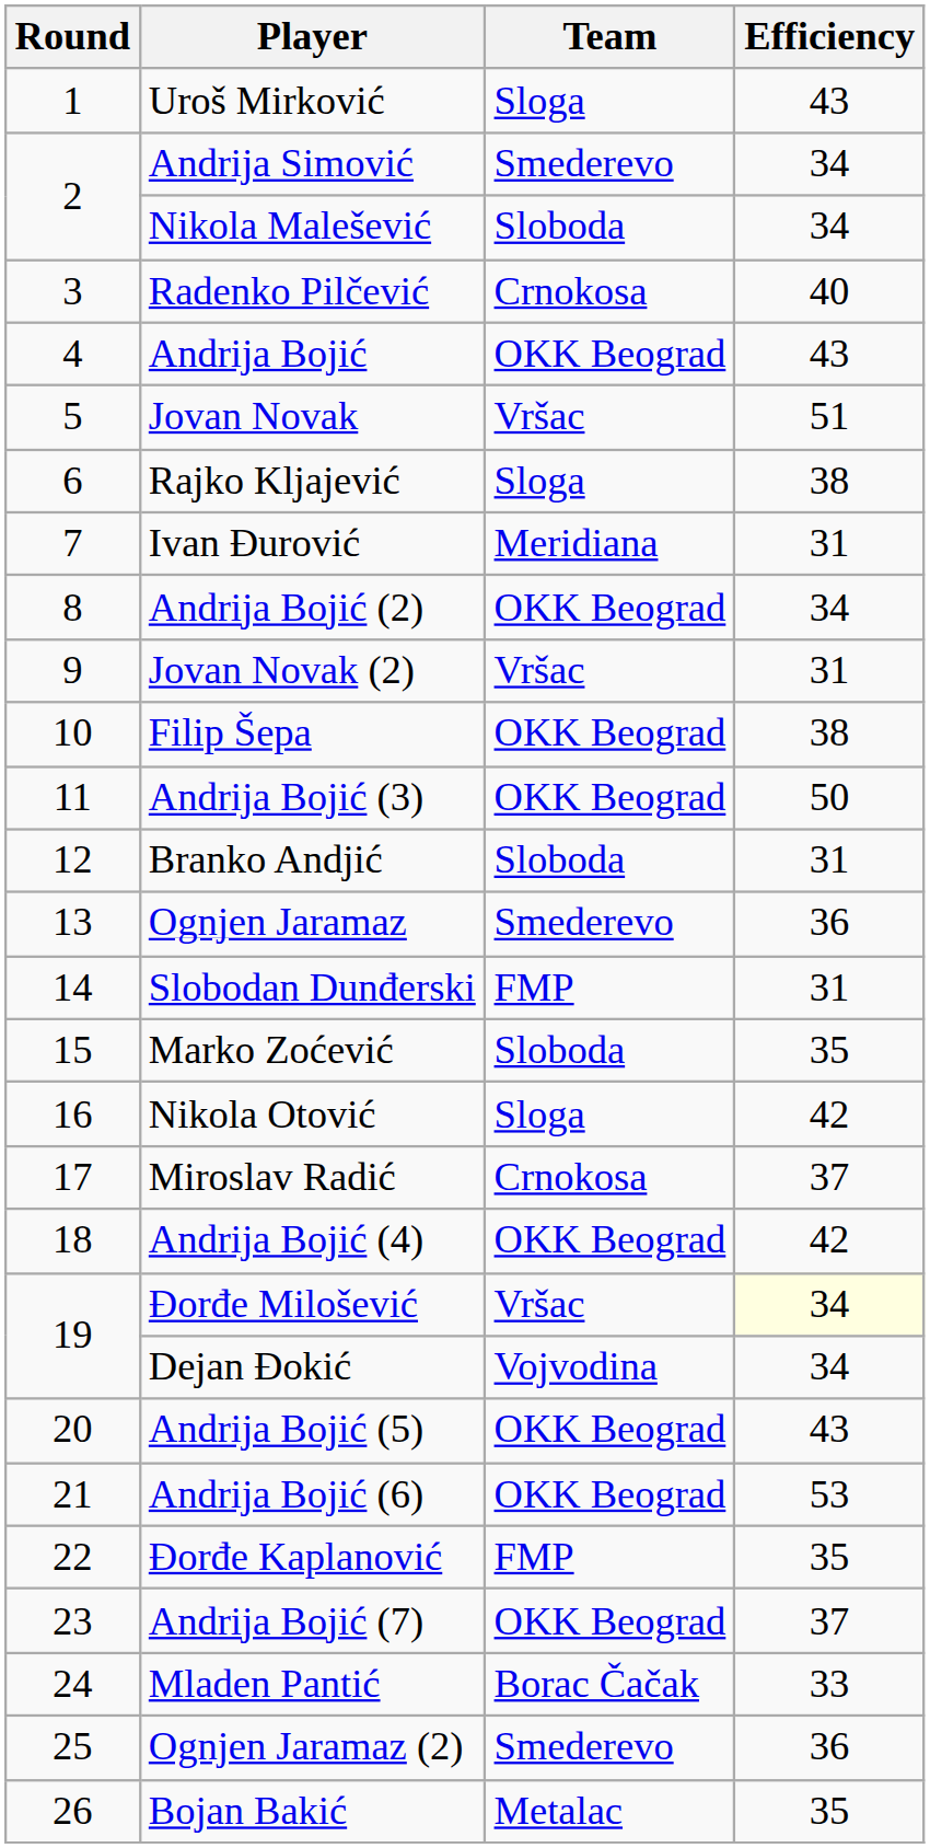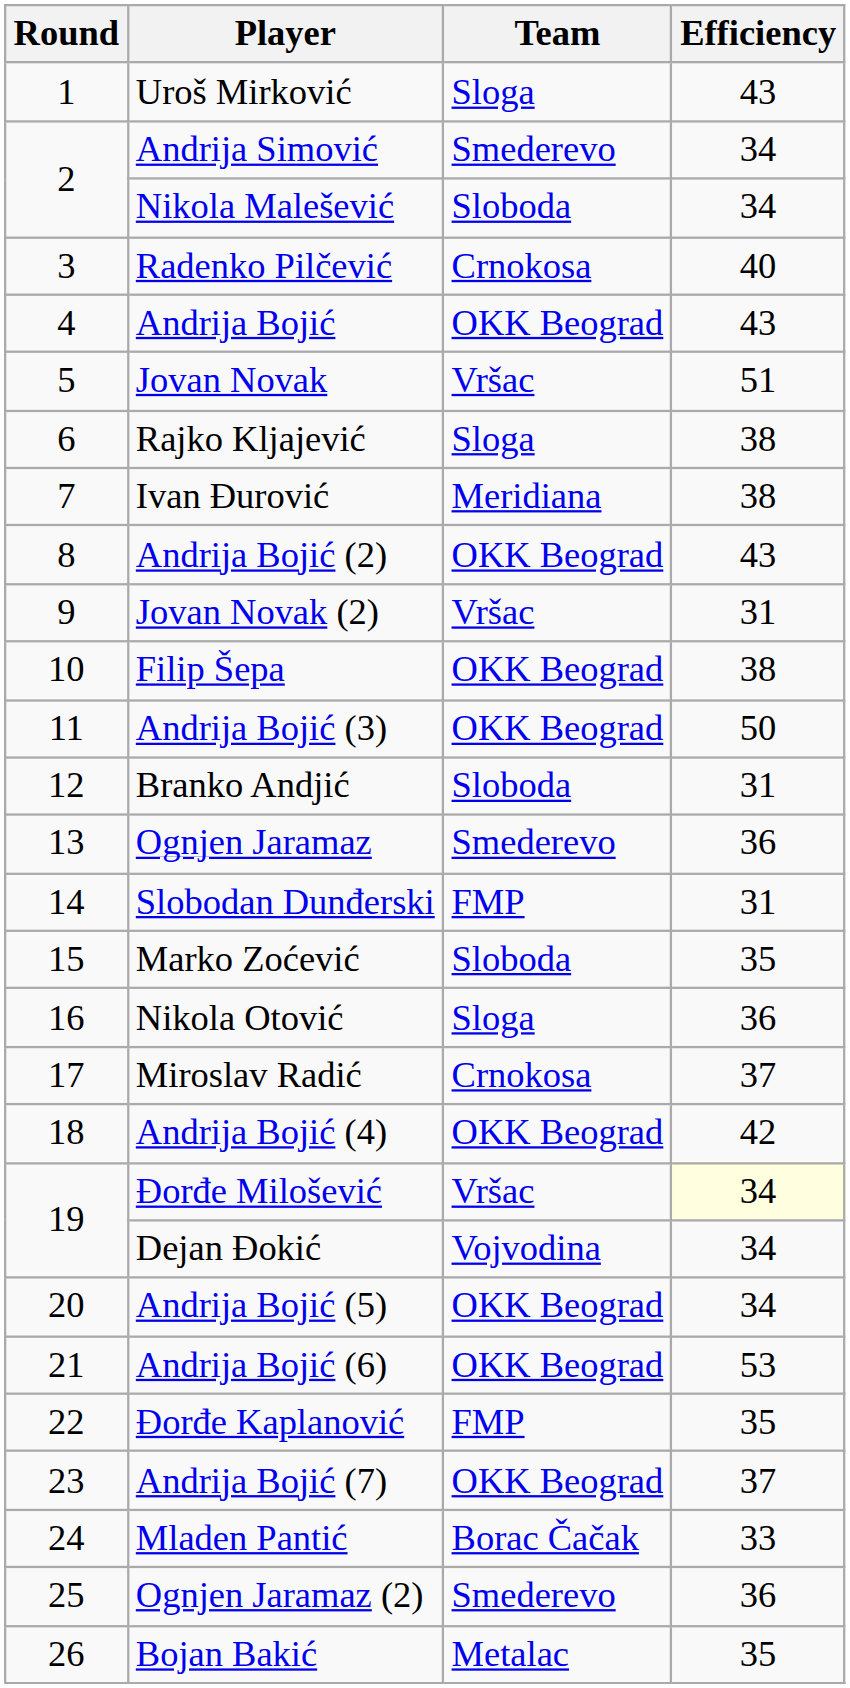 <table class="wikitable sortable" style="text-align: center;">
 <tr>
 <th align="center">Round</th>
 <th align="center">Player</th>
 <th align="center">Team</th>
 <th align="center">Efficiency</th>
 </tr>
 <tr>
 <td>1</td>
 <td align="left"> Uroš Mirković</td>
 <td align="left"><a href='#'>Sloga</a></td>
 <td>43</td>
 </tr>
 <tr>
 <td rowspan=2>2</td>
 <td align="left"> <a href='#'>Andrija Simović</a></td>
 <td align="left"><a href='#'>Smederevo</a></td>
 <td>34</td>
 </tr>
 <tr>
 <td align="left"> <a href='#'>Nikola Malešević</a></td>
 <td align="left"><a href='#'>Sloboda</a></td>
 <td>34</td>
 </tr>
 <tr>
 <td>3</td>
 <td align="left"> <a href='#'>Radenko Pilčević</a></td>
 <td align="left"><a href='#'>Crnokosa</a></td>
 <td>40</td>
 </tr>
 <tr>
 <td>4</td>
 <td align="left"> <a href='#'>Andrija Bojić</a></td>
 <td align="left"><a href='#'>OKK Beograd</a></td>
 <td>43</td>
 </tr>
 <tr>
 <td>5</td>
 <td align="left"> <a href='#'>Jovan Novak</a></td>
 <td align="left"><a href='#'>Vršac</a></td>
 <td>51</td>
 </tr>
 <tr>
 <td>6</td>
 <td align="left"> Rajko Kljajević</td>
 <td align="left"><a href='#'>Sloga</a></td>
 <td>38</td>
 </tr>
 <tr>
 <td>7</td>
 <td align="left"> Ivan Đurović</td>
 <td align="left"><a href='#'>Meridiana</a></td>
-<td>31</td>
+<td>38</td>
 </tr>
 <tr>
 <td>8</td>
 <td align="left"> <a href='#'>Andrija Bojić</a> (2)</td>
 <td align="left"><a href='#'>OKK Beograd</a></td>
-<td>34</td>
+<td>43</td>
 </tr>
 <tr>
 <td>9</td>
 <td align="left"> <a href='#'>Jovan Novak</a> (2)</td>
 <td align="left"><a href='#'>Vršac</a></td>
 <td>31</td>
 </tr>
 <tr>
 <td>10</td>
 <td align="left"> <a href='#'>Filip Šepa</a></td>
 <td align="left"><a href='#'>OKK Beograd</a></td>
 <td>38</td>
 </tr>
 <tr>
 <td>11</td>
 <td align="left"> <a href='#'>Andrija Bojić</a> (3)</td>
 <td align="left"><a href='#'>OKK Beograd</a></td>
 <td>50</td>
 </tr>
 <tr>
 <td>12</td>
 <td align="left"> Branko Andjić</td>
 <td align="left"><a href='#'>Sloboda</a></td>
 <td>31</td>
 </tr>
 <tr>
 <td>13</td>
 <td align="left"> <a href='#'>Ognjen Jaramaz</a></td>
 <td align="left"><a href='#'>Smederevo</a></td>
 <td>36</td>
 </tr>
 <tr>
 <td>14</td>
 <td align="left"> <a href='#'>Slobodan Dunđerski</a></td>
 <td align="left"><a href='#'>FMP</a></td>
 <td>31</td>
 </tr>
 <tr>
 <td>15</td>
 <td align="left"> Marko Zoćević</td>
 <td align="left"><a href='#'>Sloboda</a></td>
 <td>35</td>
 </tr>
 <tr>
 <td>16</td>
 <td align="left"> Nikola Otović</td>
 <td align="left"><a href='#'>Sloga</a></td>
-<td>42</td>
+<td>36</td>
 </tr>
 <tr>
 <td>17</td>
 <td align="left"> Miroslav Radić</td>
 <td align="left"><a href='#'>Crnokosa</a></td>
 <td>37</td>
 </tr>
 <tr>
 <td>18</td>
 <td align="left"> <a href='#'>Andrija Bojić</a> (4)</td>
 <td align="left"><a href='#'>OKK Beograd</a></td>
 <td>42</td>
 </tr>
 <tr>
 <td rowspan=2>19</td>
 <td align="left"> <a href='#'>Đorđe Milošević</a></td>
 <td align="left"><a href='#'>Vršac</a></td>
 <td style="background: lightyellow;">34</td>
 </tr>
 <tr>
 <td align="left"> Dejan Đokić</td>
 <td align="left"><a href='#'>Vojvodina</a></td>
 <td>34</td>
 </tr>
 <tr>
 <td>20</td>
 <td align="left"> <a href='#'>Andrija Bojić</a> (5)</td>
 <td align="left"><a href='#'>OKK Beograd</a></td>
-<td>43</td>
+<td>34</td>
 </tr>
 <tr>
 <td>21</td>
 <td align="left"> <a href='#'>Andrija Bojić</a> (6)</td>
 <td align="left"><a href='#'>OKK Beograd</a></td>
 <td>53</td>
 </tr>
 <tr>
 <td>22</td>
 <td align="left"> <a href='#'>Đorđe Kaplanović</a></td>
 <td align="left"><a href='#'>FMP</a></td>
 <td>35</td>
 </tr>
 <tr>
 <td>23</td>
 <td align="left"> <a href='#'>Andrija Bojić</a> (7)</td>
 <td align="left"><a href='#'>OKK Beograd</a></td>
 <td>37</td>
 </tr>
 <tr>
 <td>24</td>
 <td align="left"> <a href='#'>Mladen Pantić</a></td>
 <td align="left"><a href='#'>Borac Čačak</a></td>
 <td>33</td>
 </tr>
 <tr>
 <td>25</td>
 <td align="left"> <a href='#'>Ognjen Jaramaz</a> (2)</td>
 <td align="left"><a href='#'>Smederevo</a></td>
 <td>36</td>
 </tr>
 <tr>
 <td>26</td>
 <td align="left"> <a href='#'>Bojan Bakić</a></td>
 <td align="left"><a href='#'>Metalac</a></td>
 <td>35</td>
 </tr>
 <tr>
 </tr>
 </table>
